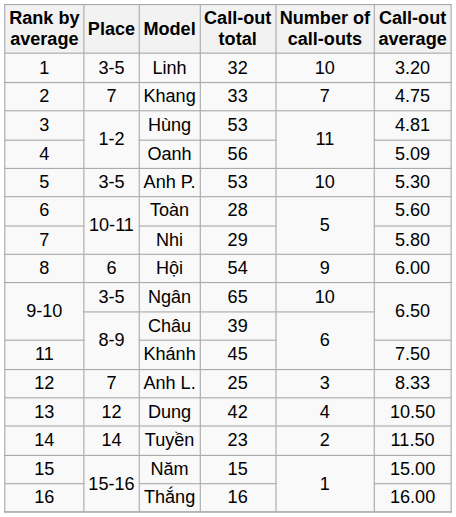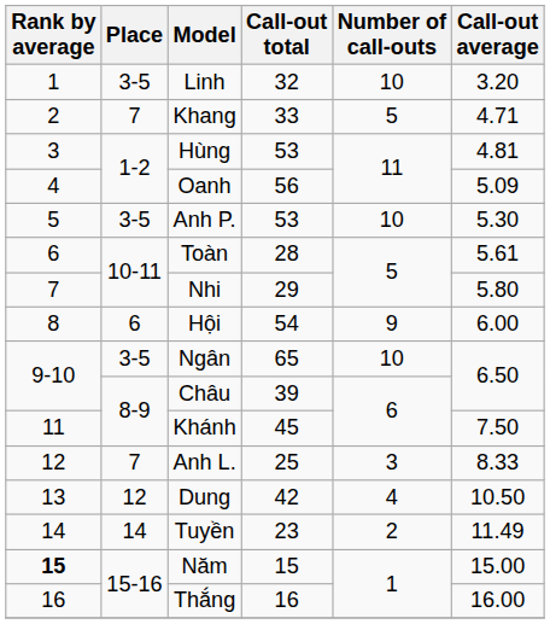 <table class="wikitable sortable" style="margin:auto; text-align:center; white-space:nowrap">
 <tr>
 <th>Rank by<br>average</th>
 <th>Place</th>
 <th>Model</th>
 <th>Call-out<br>total</th>
 <th>Number of<br>call-outs</th>
 <th>Call-out<br>average</th>
 </tr>
 <tr>
 <td>1</td>
 <td>3-5</td>
 <td>Linh</td>
 <td>32</td>
 <td>10</td>
 <td>3.20</td>
 </tr>
 <tr>
 <td>2</td>
 <td>7</td>
 <td>Khang</td>
 <td>33</td>
-<td>7</td>
-<td>4.75</td>
+<td>5</td>
+<td>4.71</td>
 </tr>
 <tr>
 <td>3</td>
 <td rowspan=2>1-2</td>
 <td>Hùng</td>
 <td>53</td>
 <td rowspan=2>11</td>
 <td>4.81</td>
 </tr>
 <tr>
 <td>4</td>
 <td>Oanh</td>
 <td>56</td>
 <td>5.09</td>
 </tr>
 <tr>
 <td>5</td>
 <td>3-5</td>
 <td>Anh P.</td>
 <td>53</td>
 <td>10</td>
 <td>5.30</td>
 </tr>
 <tr>
 <td>6</td>
 <td rowspan=2>10-11</td>
 <td>Toàn</td>
 <td>28</td>
 <td rowspan=2>5</td>
-<td>5.60</td>
+<td>5.61</td>
 </tr>
 <tr>
 <td>7</td>
 <td>Nhi</td>
 <td>29</td>
 <td>5.80</td>
 </tr>
 <tr>
 <td>8</td>
 <td>6</td>
 <td>Hội</td>
 <td>54</td>
 <td>9</td>
 <td>6.00</td>
 </tr>
 <tr>
 <td rowspan=2>9-10</td>
 <td>3-5</td>
 <td>Ngân</td>
 <td>65</td>
 <td>10</td>
 <td rowspan=2>6.50</td>
 </tr>
 <tr>
 <td rowspan=2>8-9</td>
 <td>Châu</td>
 <td>39</td>
 <td rowspan=2>6</td>
 </tr>
 <tr>
 <td>11</td>
 <td>Khánh</td>
 <td>45</td>
 <td>7.50</td>
 </tr>
 <tr>
 <td>12</td>
 <td>7</td>
 <td>Anh L.</td>
 <td>25</td>
 <td>3</td>
 <td>8.33</td>
 </tr>
 <tr>
 <td>13</td>
 <td>12</td>
 <td>Dung</td>
 <td>42</td>
 <td>4</td>
 <td>10.50</td>
 </tr>
 <tr>
 <td>14</td>
 <td>14</td>
 <td>Tuyền</td>
 <td>23</td>
 <td>2</td>
-<td>11.50</td>
+<td>11.49</td>
 </tr>
 <tr>
-<td>15</td>
+<td><strong>15</strong></td>
 <td rowspan=2>15-16</td>
 <td>Năm</td>
 <td>15</td>
 <td rowspan=2>1</td>
 <td>15.00</td>
 </tr>
 <tr>
 <td>16</td>
 <td>Thắng</td>
 <td>16</td>
 <td>16.00</td>
 </tr>
 <tr>
 </tr>
 </table>
